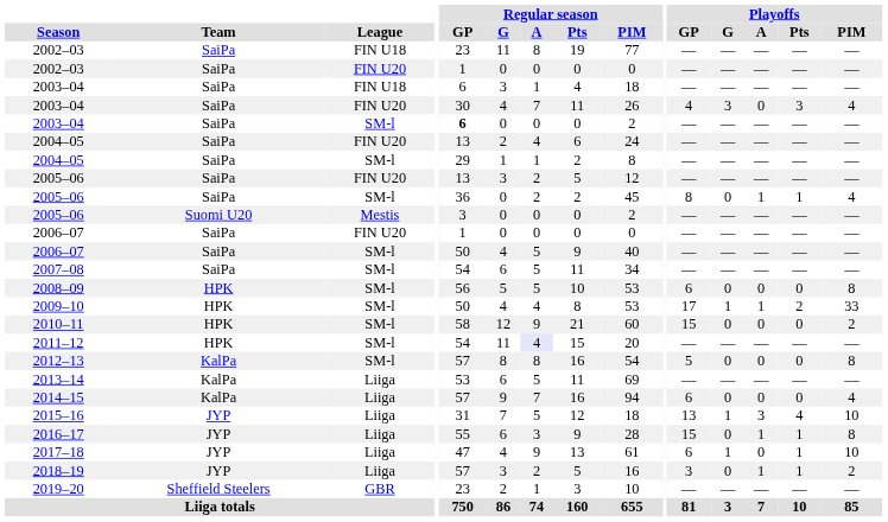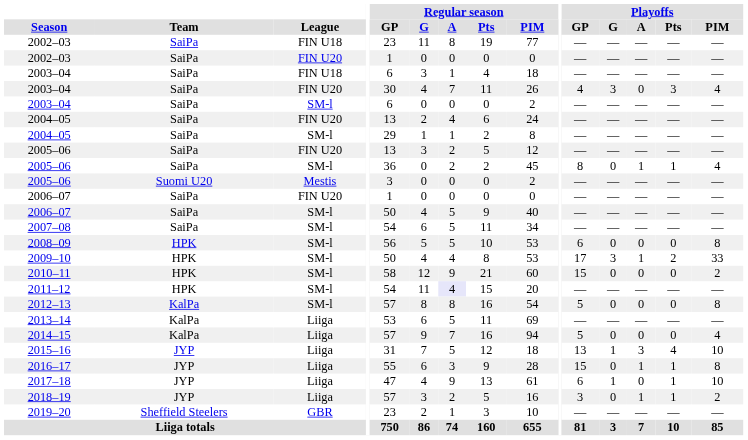 <table border="0" cellpadding="1" cellspacing="0" style="text-align:center; width:60em">
 <tr bgcolor="#e0e0e0">
 <th colspan="3" bgcolor="#ffffff"></th>
 <th rowspan="99" bgcolor="#ffffff"></th>
 <th colspan="5"><a href='#'>Regular season</a></th>
 <th rowspan="99" bgcolor="#ffffff"></th>
 <th colspan="5"><a href='#'>Playoffs</a></th>
 </tr>
 <tr bgcolor="#e0e0e0">
 <th><a href='#'>Season</a></th>
 <th>Team</th>
 <th>League</th>
 <th>GP</th>
 <th><a href='#'>G</a></th>
 <th><a href='#'>A</a></th>
 <th><a href='#'>Pts</a></th>
 <th><a href='#'>PIM</a></th>
 <th>GP</th>
 <th>G</th>
 <th>A</th>
 <th>Pts</th>
 <th>PIM</th>
 </tr>
 <tr>
 <td>2002–03</td>
 <td><a href='#'>SaiPa</a></td>
 <td>FIN U18</td>
 <td>23</td>
 <td>11</td>
 <td>8</td>
 <td>19</td>
 <td>77</td>
 <td>—</td>
 <td>—</td>
 <td>—</td>
 <td>—</td>
 <td>—</td>
 </tr>
 <tr bgcolor="#f0f0f0">
 <td>2002–03</td>
 <td>SaiPa</td>
 <td><a href='#'>FIN U20</a></td>
 <td>1</td>
 <td>0</td>
 <td>0</td>
 <td>0</td>
 <td>0</td>
 <td>—</td>
 <td>—</td>
 <td>—</td>
 <td>—</td>
 <td>—</td>
 </tr>
 <tr>
 <td>2003–04</td>
 <td>SaiPa</td>
 <td>FIN U18</td>
 <td>6</td>
 <td>3</td>
 <td>1</td>
 <td>4</td>
 <td>18</td>
 <td>—</td>
 <td>—</td>
 <td>—</td>
 <td>—</td>
 <td>—</td>
 </tr>
 <tr bgcolor="#f0f0f0">
 <td>2003–04</td>
 <td>SaiPa</td>
 <td>FIN U20</td>
 <td>30</td>
 <td>4</td>
 <td>7</td>
 <td>11</td>
 <td>26</td>
 <td>4</td>
 <td>3</td>
 <td>0</td>
 <td>3</td>
 <td>4</td>
 </tr>
 <tr>
 <td><a href='#'>2003–04</a></td>
 <td>SaiPa</td>
 <td><a href='#'>SM-l</a></td>
-<td><strong>6</strong></td>
+<td>6</td>
 <td>0</td>
 <td>0</td>
 <td>0</td>
 <td>2</td>
 <td>—</td>
 <td>—</td>
 <td>—</td>
 <td>—</td>
 <td>—</td>
 </tr>
 <tr bgcolor="#f0f0f0">
 <td>2004–05</td>
 <td>SaiPa</td>
 <td>FIN U20</td>
 <td>13</td>
 <td>2</td>
 <td>4</td>
 <td>6</td>
 <td>24</td>
 <td>—</td>
 <td>—</td>
 <td>—</td>
 <td>—</td>
 <td>—</td>
 </tr>
 <tr>
 <td><a href='#'>2004–05</a></td>
 <td>SaiPa</td>
 <td>SM-l</td>
 <td>29</td>
 <td>1</td>
 <td>1</td>
 <td>2</td>
 <td>8</td>
 <td>—</td>
 <td>—</td>
 <td>—</td>
 <td>—</td>
 <td>—</td>
 </tr>
 <tr bgcolor="#f0f0f0">
 <td>2005–06</td>
 <td>SaiPa</td>
 <td>FIN U20</td>
 <td>13</td>
 <td>3</td>
 <td>2</td>
 <td>5</td>
 <td>12</td>
 <td>—</td>
 <td>—</td>
 <td>—</td>
 <td>—</td>
 <td>—</td>
 </tr>
 <tr>
 <td><a href='#'>2005–06</a></td>
 <td>SaiPa</td>
 <td>SM-l</td>
 <td>36</td>
 <td>0</td>
 <td>2</td>
 <td>2</td>
 <td>45</td>
 <td>8</td>
 <td>0</td>
 <td>1</td>
 <td>1</td>
 <td>4</td>
 </tr>
 <tr bgcolor="#f0f0f0">
 <td><a href='#'>2005–06</a></td>
 <td><a href='#'>Suomi U20</a></td>
 <td><a href='#'>Mestis</a></td>
 <td>3</td>
 <td>0</td>
 <td>0</td>
 <td>0</td>
 <td>2</td>
 <td>—</td>
 <td>—</td>
 <td>—</td>
 <td>—</td>
 <td>—</td>
 </tr>
 <tr>
 <td>2006–07</td>
 <td>SaiPa</td>
 <td>FIN U20</td>
 <td>1</td>
 <td>0</td>
 <td>0</td>
 <td>0</td>
 <td>0</td>
 <td>—</td>
 <td>—</td>
 <td>—</td>
 <td>—</td>
 <td>—</td>
 </tr>
 <tr bgcolor="#f0f0f0">
 <td><a href='#'>2006–07</a></td>
 <td>SaiPa</td>
 <td>SM-l</td>
 <td>50</td>
 <td>4</td>
 <td>5</td>
 <td>9</td>
 <td>40</td>
 <td>—</td>
 <td>—</td>
 <td>—</td>
 <td>—</td>
 <td>—</td>
 </tr>
 <tr>
 <td><a href='#'>2007–08</a></td>
 <td>SaiPa</td>
 <td>SM-l</td>
 <td>54</td>
 <td>6</td>
 <td>5</td>
 <td>11</td>
 <td>34</td>
 <td>—</td>
 <td>—</td>
 <td>—</td>
 <td>—</td>
 <td>—</td>
 </tr>
 <tr bgcolor="#f0f0f0">
 <td><a href='#'>2008–09</a></td>
 <td><a href='#'>HPK</a></td>
 <td>SM-l</td>
 <td>56</td>
 <td>5</td>
 <td>5</td>
 <td>10</td>
 <td>53</td>
 <td>6</td>
 <td>0</td>
 <td>0</td>
 <td>0</td>
 <td>8</td>
 </tr>
 <tr>
 <td><a href='#'>2009–10</a></td>
 <td>HPK</td>
 <td>SM-l</td>
 <td>50</td>
 <td>4</td>
 <td>4</td>
 <td>8</td>
 <td>53</td>
 <td>17</td>
-<td>1</td>
+<td>3</td>
 <td>1</td>
 <td>2</td>
 <td>33</td>
 </tr>
 <tr bgcolor="#f0f0f0">
 <td><a href='#'>2010–11</a></td>
 <td>HPK</td>
 <td>SM-l</td>
 <td>58</td>
 <td>12</td>
 <td>9</td>
 <td>21</td>
 <td>60</td>
 <td>15</td>
 <td>0</td>
 <td>0</td>
 <td>0</td>
 <td>2</td>
 </tr>
 <tr>
 <td><a href='#'>2011–12</a></td>
 <td>HPK</td>
 <td>SM-l</td>
 <td>54</td>
 <td>11</td>
 <td style="background: lavender;">4</td>
 <td>15</td>
 <td>20</td>
 <td>—</td>
 <td>—</td>
 <td>—</td>
 <td>—</td>
 <td>—</td>
 </tr>
 <tr bgcolor="#f0f0f0">
 <td><a href='#'>2012–13</a></td>
 <td><a href='#'>KalPa</a></td>
 <td>SM-l</td>
 <td>57</td>
 <td>8</td>
 <td>8</td>
 <td>16</td>
 <td>54</td>
 <td>5</td>
 <td>0</td>
 <td>0</td>
 <td>0</td>
 <td>8</td>
 </tr>
 <tr>
 <td><a href='#'>2013–14</a></td>
 <td>KalPa</td>
 <td>Liiga</td>
 <td>53</td>
 <td>6</td>
 <td>5</td>
 <td>11</td>
 <td>69</td>
 <td>—</td>
 <td>—</td>
 <td>—</td>
 <td>—</td>
 <td>—</td>
 </tr>
 <tr bgcolor="#f0f0f0">
 <td><a href='#'>2014–15</a></td>
 <td>KalPa</td>
 <td>Liiga</td>
 <td>57</td>
 <td>9</td>
 <td>7</td>
 <td>16</td>
 <td>94</td>
-<td>6</td>
+<td>5</td>
 <td>0</td>
 <td>0</td>
 <td>0</td>
 <td>4</td>
 </tr>
 <tr>
 <td><a href='#'>2015–16</a></td>
 <td><a href='#'>JYP</a></td>
 <td>Liiga</td>
 <td>31</td>
 <td>7</td>
 <td>5</td>
 <td>12</td>
 <td>18</td>
 <td>13</td>
 <td>1</td>
 <td>3</td>
 <td>4</td>
 <td>10</td>
 </tr>
 <tr bgcolor="#f0f0f0">
 <td><a href='#'>2016–17</a></td>
 <td>JYP</td>
 <td>Liiga</td>
 <td>55</td>
 <td>6</td>
 <td>3</td>
 <td>9</td>
 <td>28</td>
 <td>15</td>
 <td>0</td>
 <td>1</td>
 <td>1</td>
 <td>8</td>
 </tr>
 <tr>
 <td><a href='#'>2017–18</a></td>
 <td>JYP</td>
 <td>Liiga</td>
 <td>47</td>
 <td>4</td>
 <td>9</td>
 <td>13</td>
 <td>61</td>
 <td>6</td>
 <td>1</td>
 <td>0</td>
 <td>1</td>
 <td>10</td>
 </tr>
 <tr bgcolor="#f0f0f0">
 <td><a href='#'>2018–19</a></td>
 <td>JYP</td>
 <td>Liiga</td>
 <td>57</td>
 <td>3</td>
 <td>2</td>
 <td>5</td>
 <td>16</td>
 <td>3</td>
 <td>0</td>
 <td>1</td>
 <td>1</td>
 <td>2</td>
 </tr>
 <tr>
 <td><a href='#'>2019–20</a></td>
 <td><a href='#'>Sheffield Steelers</a></td>
 <td><a href='#'>GBR</a></td>
 <td>23</td>
 <td>2</td>
 <td>1</td>
 <td>3</td>
 <td>10</td>
 <td>—</td>
 <td>—</td>
 <td>—</td>
 <td>—</td>
 <td>—</td>
 </tr>
 <tr bgcolor="#e0e0e0">
 <th colspan="3">Liiga totals</th>
 <th>750</th>
 <th>86</th>
 <th>74</th>
 <th>160</th>
 <th>655</th>
 <th>81</th>
 <th>3</th>
 <th>7</th>
 <th>10</th>
 <th>85</th>
 </tr>
 </table>
